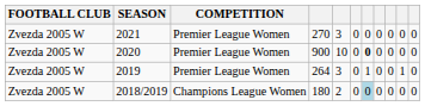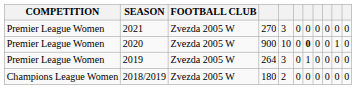 <table class="wikitable sortable mw-collapsible mw-collapsed">
 <tr>
+<th>COMPETITION</th>
+<th>SEASON</th>
 <th>FOOTBALL CLUB</th>
-<th>SEASON</th>
-<th>COMPETITION</th>
 <th></th>
 <th></th>
 <th></th>
 <th></th>
 <th></th>
 <th></th>
 <th></th>
 <th></th>
 </tr>
 <tr>
+<td>Premier League Women</td>
+<td>2021</td>
 <td>Zvezda 2005 W</td>
-<td>2021</td>
-<td>Premier League Women</td>
 <td>270</td>
 <td>3</td>
 <td>0</td>
 <td>0</td>
 <td>0</td>
 <td>0</td>
 <td>0</td>
 <td>0</td>
 </tr>
 <tr>
+<td>Premier League Women</td>
+<td>2020</td>
 <td>Zvezda 2005 W</td>
-<td>2020</td>
-<td>Premier League Women</td>
 <td>900</td>
 <td>10</td>
 <td>0</td>
 <td><strong>0</strong></td>
 <td>0</td>
 <td>0</td>
-<td>0</td>
+<td>1</td>
 <td>0</td>
 </tr>
 <tr>
+<td>Premier League Women</td>
+<td>2019</td>
 <td>Zvezda 2005 W</td>
-<td>2019</td>
-<td>Premier League Women</td>
 <td>264</td>
 <td>3</td>
 <td>0</td>
 <td>1</td>
 <td>0</td>
 <td>0</td>
-<td>1</td>
+<td>0</td>
 <td>0</td>
 </tr>
 <tr>
+<td>Champions League Women</td>
+<td>2018/2019</td>
 <td>Zvezda 2005 W</td>
-<td>2018/2019</td>
-<td>Champions League Women</td>
 <td>180</td>
 <td>2</td>
 <td>0</td>
-<td style="background: lightblue;">0</td>
+<td>0</td>
 <td>0</td>
 <td>0</td>
 <td>0</td>
 <td>0</td>
 </tr>
 </table>
